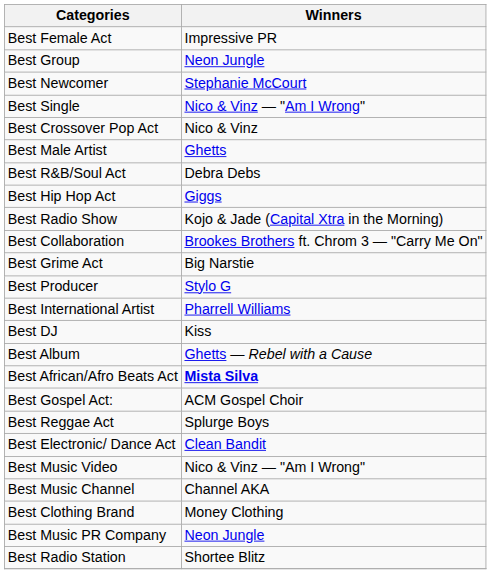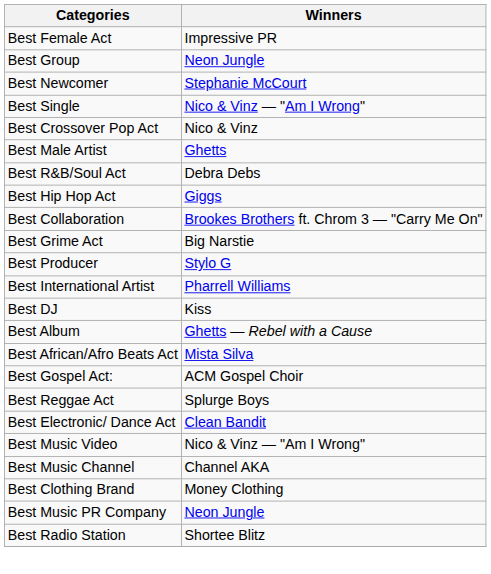 <table class="wikitable">
 <tr>
 <th>Categories</th>
 <th>Winners</th>
 </tr>
 <tr>
 <td>Best Female Act</td>
 <td>Impressive PR</td>
 </tr>
 <tr>
 <td>Best Group</td>
 <td><a href='#'>Neon Jungle</a></td>
 </tr>
 <tr>
 <td>Best Newcomer</td>
 <td><a href='#'>Stephanie McCourt</a></td>
 </tr>
 <tr>
 <td>Best Single</td>
 <td><a href='#'>Nico & Vinz</a> — "<a href='#'>Am I Wrong</a>"</td>
 </tr>
 <tr>
 <td>Best Crossover Pop Act</td>
 <td>Nico & Vinz</td>
 </tr>
 <tr>
 <td>Best Male Artist</td>
 <td><a href='#'>Ghetts</a></td>
 </tr>
 <tr>
 <td>Best R&B/Soul Act</td>
 <td>Debra Debs</td>
 </tr>
 <tr>
 <td>Best Hip Hop Act</td>
 <td><a href='#'>Giggs</a></td>
 </tr>
 <tr>
-<td>Best Radio Show</td>
-<td>Kojo & Jade (<a href='#'>Capital Xtra</a> in the Morning)</td>
-</tr>
-<tr>
 <td>Best Collaboration</td>
 <td><a href='#'>Brookes Brothers</a> ft. Chrom 3 — "Carry Me On"</td>
 </tr>
 <tr>
 <td>Best Grime Act</td>
 <td>Big Narstie</td>
 </tr>
 <tr>
 <td>Best Producer</td>
 <td><a href='#'>Stylo G</a></td>
 </tr>
 <tr>
 <td>Best International Artist</td>
 <td><a href='#'>Pharrell Williams</a></td>
 </tr>
 <tr>
 <td>Best DJ</td>
 <td>Kiss</td>
 </tr>
 <tr>
 <td>Best Album</td>
 <td><a href='#'>Ghetts</a> — <em>Rebel with a Cause</em></td>
 </tr>
 <tr>
 <td>Best African/Afro Beats Act</td>
-<td><strong><a href='#'>Mista Silva</a></strong></td>
+<td><a href='#'>Mista Silva</a></td>
 </tr>
 <tr>
 <td>Best Gospel Act:</td>
 <td>ACM Gospel Choir</td>
 </tr>
 <tr>
 <td>Best Reggae Act</td>
 <td>Splurge Boys</td>
 </tr>
 <tr>
 <td>Best Electronic/ Dance Act</td>
 <td><a href='#'>Clean Bandit</a></td>
 </tr>
 <tr>
 <td>Best Music Video</td>
 <td>Nico & Vinz — "Am I Wrong"</td>
 </tr>
 <tr>
 <td>Best Music Channel</td>
 <td>Channel AKA</td>
 </tr>
 <tr>
 <td>Best Clothing Brand</td>
 <td>Money Clothing</td>
 </tr>
 <tr>
 <td>Best Music PR Company</td>
 <td><a href='#'>Neon Jungle</a></td>
 </tr>
 <tr>
 <td>Best Radio Station</td>
 <td>Shortee Blitz</td>
 </tr>
 <tr>
 </tr>
 </table>
